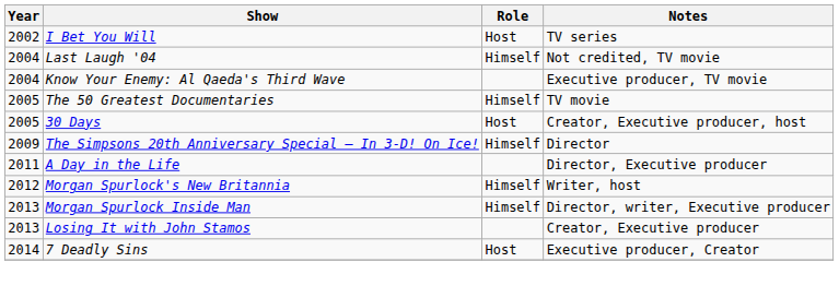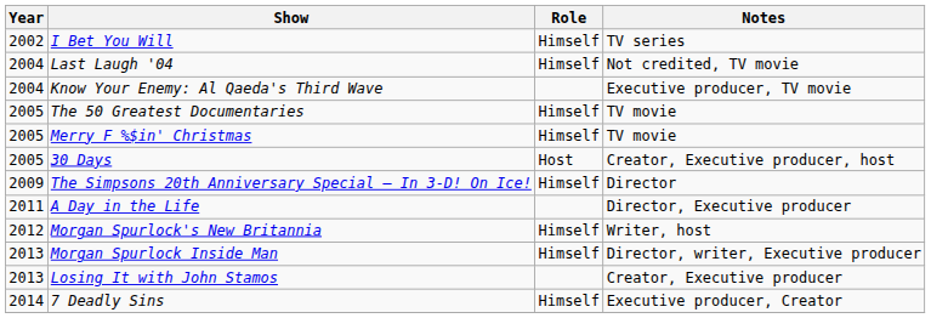 <table class="wikitable sortable">
 <tr>
 <th>Year</th>
 <th>Show</th>
 <th>Role</th>
 <th class="unsortable">Notes</th>
 </tr>
 <tr>
 <td>2002</td>
 <td><em><a href='#'>I Bet You Will</a></em></td>
-<td>Host</td>
+<td>Himself</td>
 <td>TV series</td>
 </tr>
 <tr>
 <td>2004</td>
 <td><em>Last Laugh '04</em></td>
 <td>Himself</td>
 <td>Not credited, TV movie</td>
 </tr>
 <tr>
 <td>2004</td>
 <td><em>Know Your Enemy: Al Qaeda's Third Wave</em></td>
 <td></td>
 <td>Executive producer, TV movie</td>
 </tr>
 <tr>
 <td>2005</td>
 <td><em>The 50 Greatest Documentaries</em></td>
+<td>Himself</td>
+<td>TV movie</td>
+</tr>
+<tr>
+<td>2005</td>
+<td><em><a href='#'>Merry F %$in' Christmas</a></em></td>
 <td>Himself</td>
 <td>TV movie</td>
 </tr>
 <tr>
 <td>2005</td>
 <td><em><a href='#'>30 Days</a></em></td>
 <td>Host</td>
 <td>Creator, Executive producer, host</td>
 </tr>
 <tr>
 <td>2009</td>
 <td><em><a href='#'>The Simpsons 20th Anniversary Special – In 3-D! On Ice!</a></em></td>
 <td>Himself</td>
 <td>Director</td>
 </tr>
 <tr>
 <td>2011</td>
 <td><em><a href='#'>A Day in the Life</a></em></td>
 <td></td>
 <td>Director, Executive producer</td>
 </tr>
 <tr>
 <td>2012</td>
 <td><em><a href='#'>Morgan Spurlock's New Britannia</a></em></td>
 <td>Himself</td>
 <td>Writer, host</td>
 </tr>
 <tr>
 <td>2013</td>
 <td><em><a href='#'>Morgan Spurlock Inside Man</a></em></td>
 <td>Himself</td>
 <td>Director, writer, Executive producer</td>
 </tr>
 <tr>
 <td>2013</td>
 <td><em><a href='#'>Losing It with John Stamos</a></em></td>
 <td></td>
 <td>Creator, Executive producer</td>
 </tr>
 <tr>
 <td>2014</td>
 <td><em>7 Deadly Sins</em></td>
-<td>Host</td>
+<td>Himself</td>
 <td>Executive producer, Creator</td>
 </tr>
 <tr>
 </tr>
 </table>
